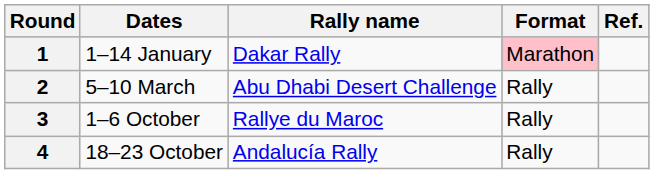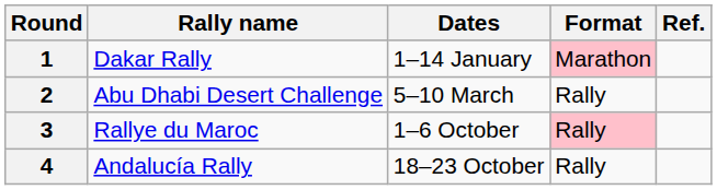 <table class="wikitable" style="font-size: 85%">
 <tr>
 <th>Round</th>
+<th>Rally name</th>
 <th>Dates</th>
-<th>Rally name</th>
 <th>Format</th>
 <th>Ref.</th>
 </tr>
 <tr>
 <th>1</th>
+<td> <a href='#'>Dakar Rally</a></td>
 <td>1–14 January</td>
-<td> <a href='#'>Dakar Rally</a></td>
 <td style="background: pink;">Marathon</td>
 <td></td>
 </tr>
 <tr>
 <th>2</th>
+<td> <a href='#'>Abu Dhabi Desert Challenge</a></td>
 <td>5–10 March</td>
-<td> <a href='#'>Abu Dhabi Desert Challenge</a></td>
 <td>Rally</td>
 <td></td>
 </tr>
 <tr>
 <th>3</th>
+<td> <a href='#'>Rallye du Maroc</a></td>
 <td>1–6 October</td>
-<td> <a href='#'>Rallye du Maroc</a></td>
-<td>Rally</td>
+<td style="background: pink;">Rally</td>
 <td></td>
 </tr>
 <tr>
 <th>4</th>
+<td> <a href='#'>Andalucía Rally</a></td>
 <td>18–23 October</td>
-<td> <a href='#'>Andalucía Rally</a></td>
 <td>Rally</td>
 <td></td>
 </tr>
 </table>
